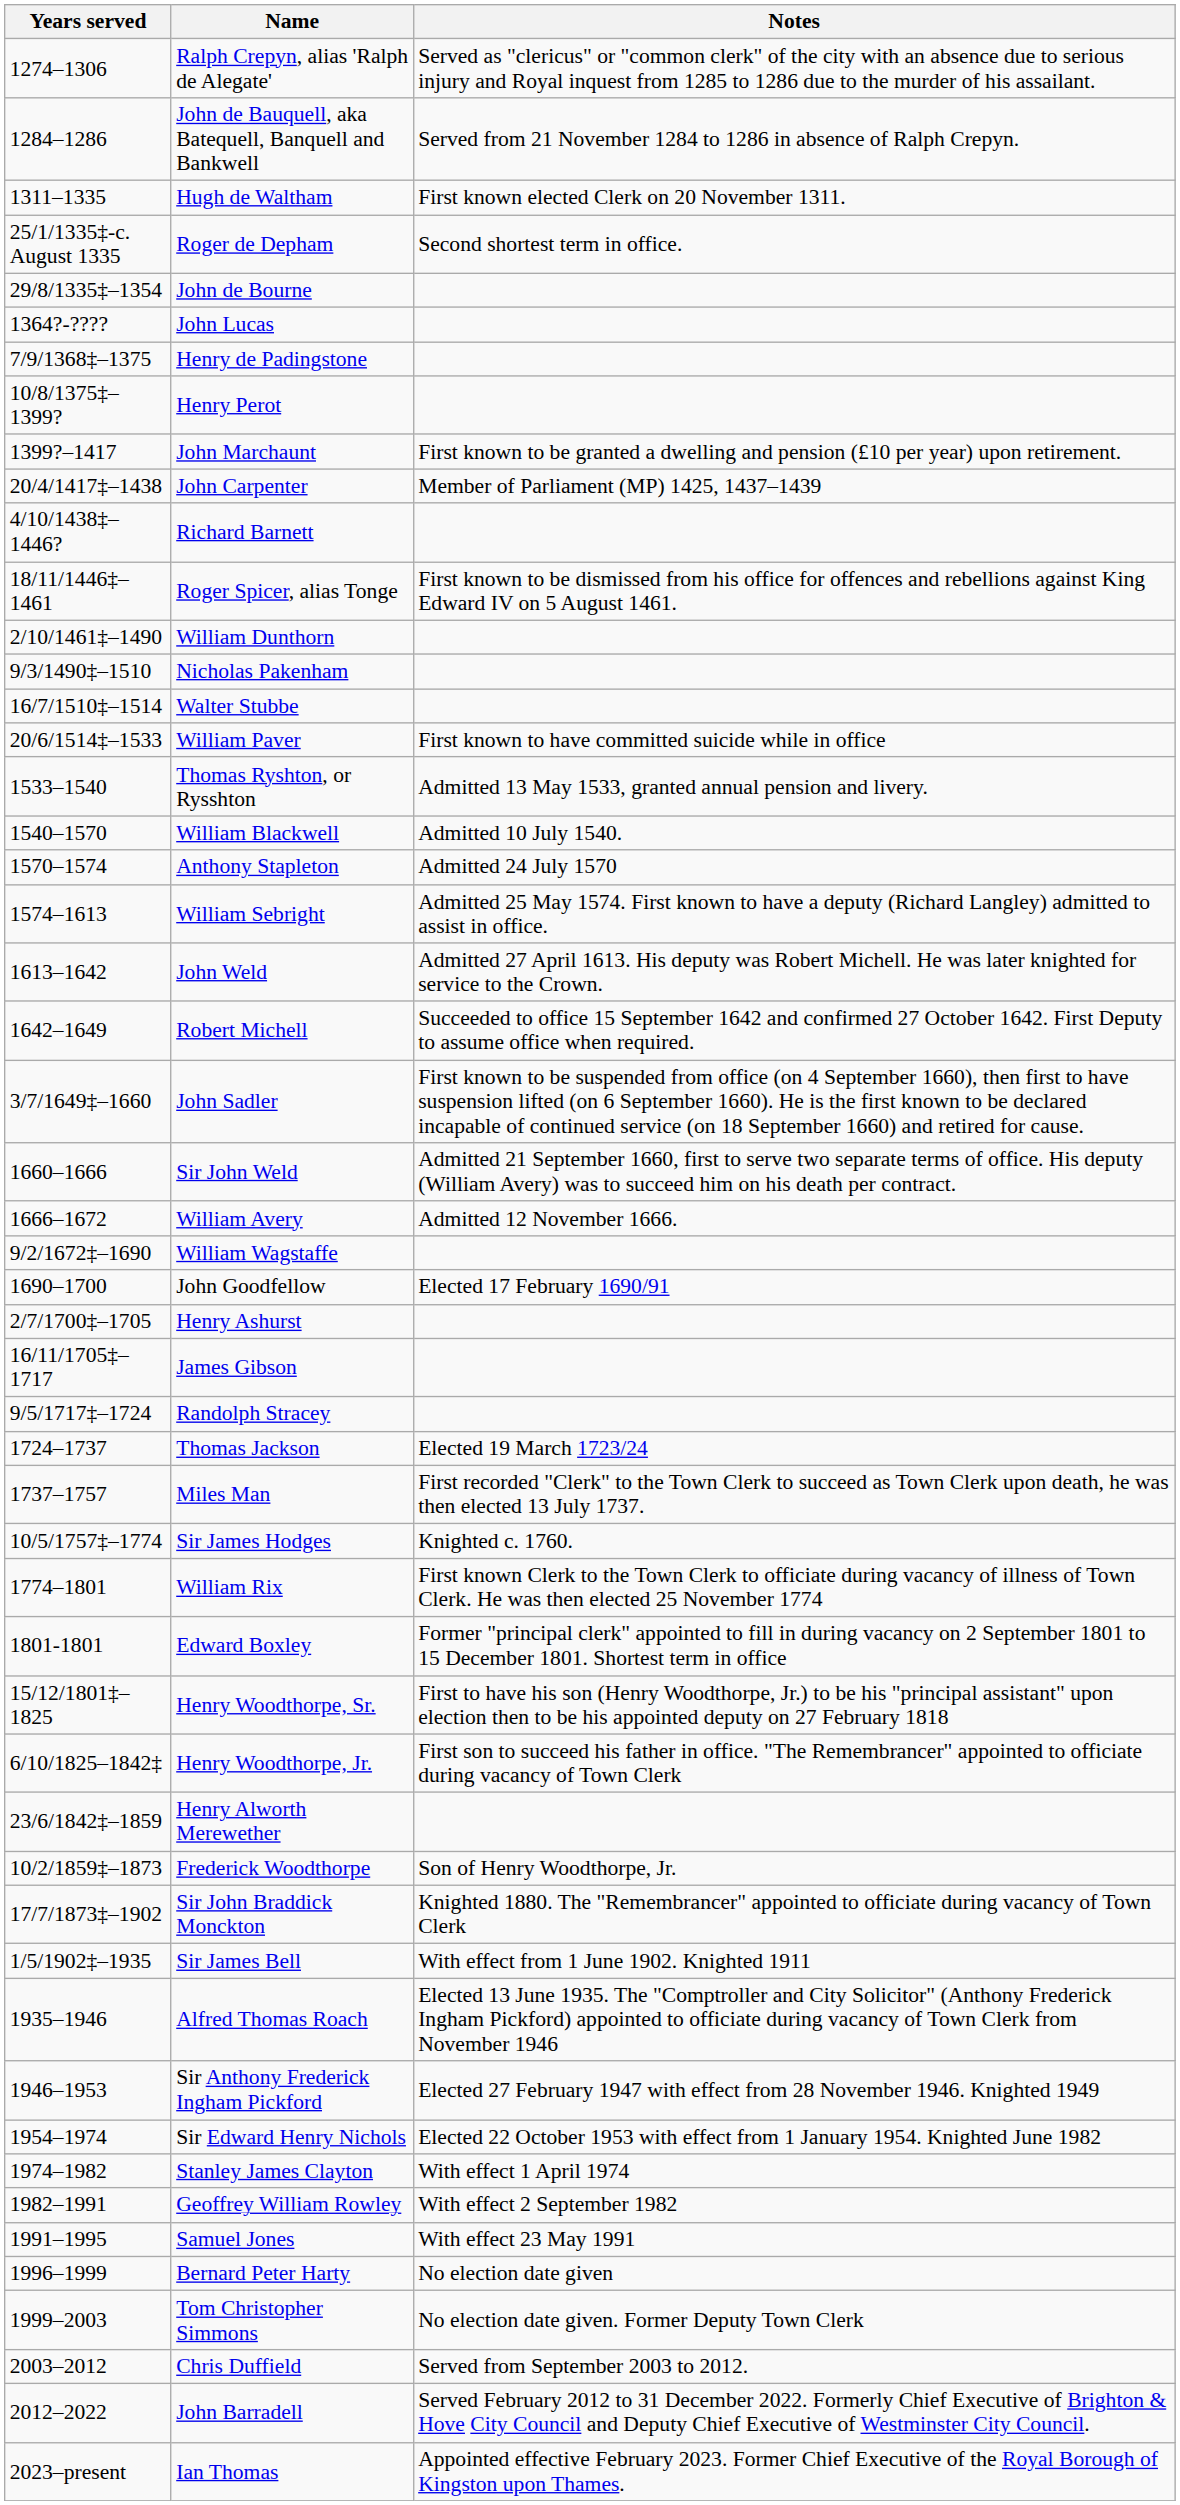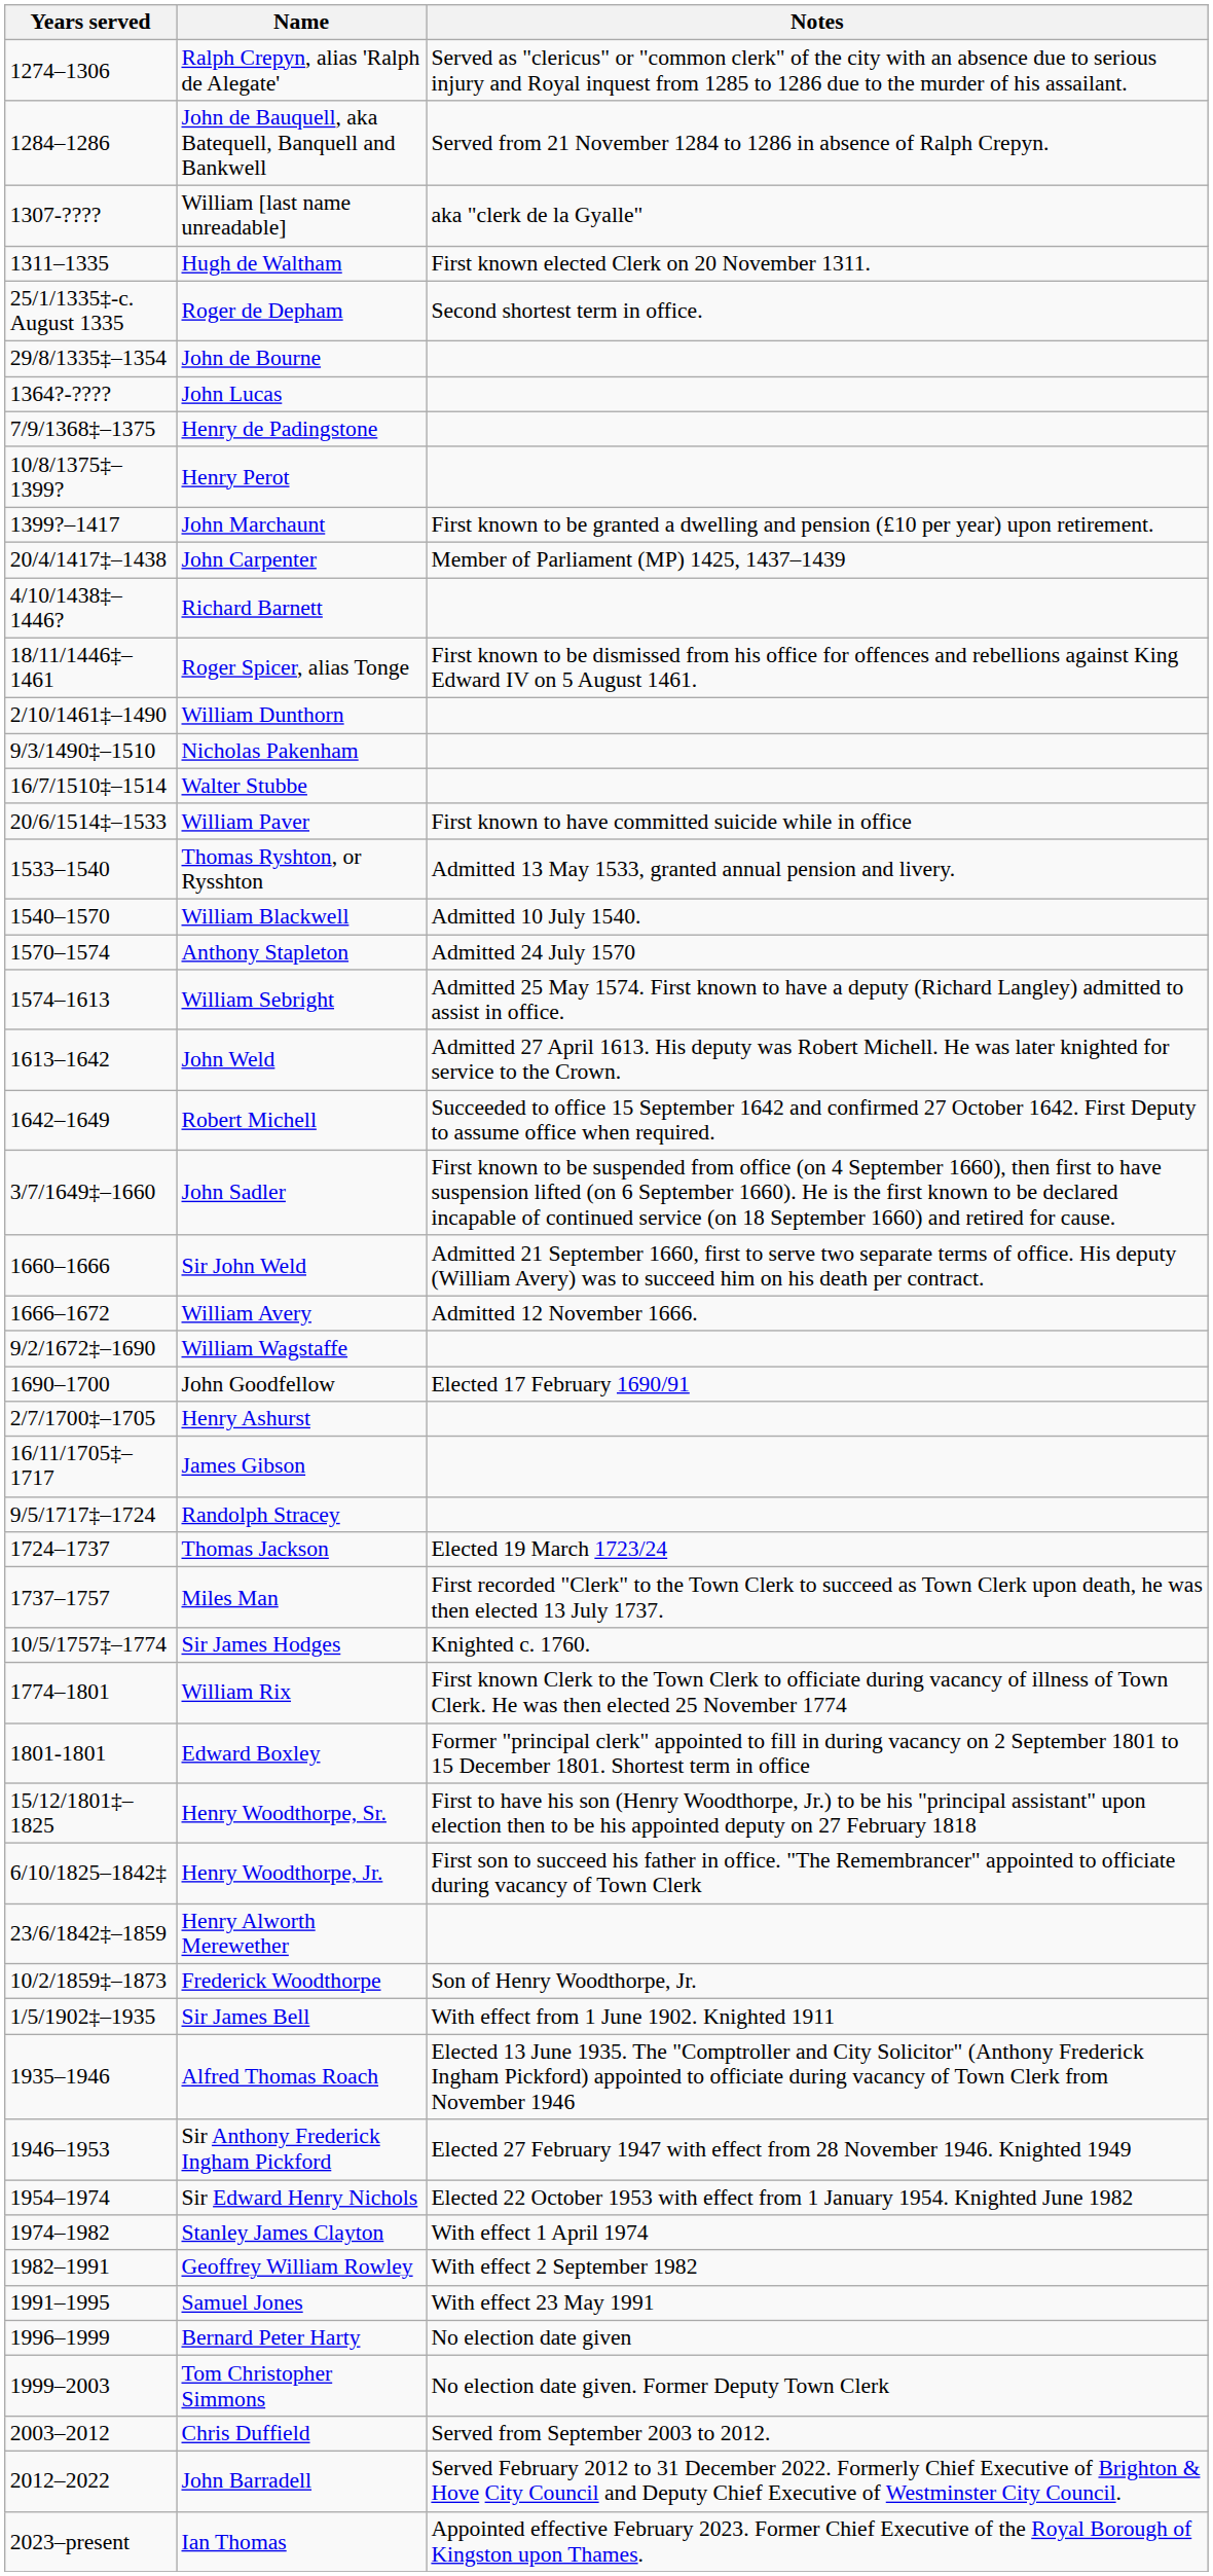 <table class="wikitable">
 <tr>
 <th>Years served</th>
 <th>Name</th>
 <th>Notes</th>
 </tr>
 <tr>
 <td>1274–1306</td>
 <td><a href='#'>Ralph Crepyn</a>, alias 'Ralph de Alegate'</td>
 <td>Served as "clericus" or "common clerk" of the city with an absence due to serious injury and Royal inquest from 1285 to 1286 due to the murder of his assailant.</td>
 </tr>
 <tr>
 <td>1284–1286</td>
 <td><a href='#'>John de Bauquell</a>, aka Batequell, Banquell and Bankwell</td>
 <td>Served from 21 November 1284 to 1286 in absence of Ralph Crepyn.</td>
+</tr>
+<tr>
+<td>1307-????</td>
+<td>William [last name unreadable]</td>
+<td>aka "clerk de la Gyalle"</td>
 </tr>
 <tr>
 <td>1311–1335</td>
 <td><a href='#'>Hugh de Waltham</a></td>
 <td>First known elected Clerk on 20 November 1311.</td>
 </tr>
 <tr>
 <td>25/1/1335‡-c. August 1335</td>
 <td><a href='#'>Roger de Depham</a></td>
 <td>Second shortest term in office.</td>
 </tr>
 <tr>
 <td>29/8/1335‡–1354</td>
 <td><a href='#'>John de Bourne</a></td>
 <td></td>
 </tr>
 <tr>
 <td>1364?-????</td>
 <td><a href='#'>John Lucas</a></td>
 <td></td>
 </tr>
 <tr>
 <td>7/9/1368‡–1375</td>
 <td><a href='#'>Henry de Padingstone</a></td>
 <td></td>
 </tr>
 <tr>
 <td>10/8/1375‡–1399?</td>
 <td><a href='#'>Henry Perot</a></td>
 <td></td>
 </tr>
 <tr>
 <td>1399?–1417</td>
 <td><a href='#'>John Marchaunt</a></td>
 <td>First known to be granted a dwelling and pension (£10 per year) upon retirement.</td>
 </tr>
 <tr>
 <td>20/4/1417‡–1438</td>
 <td><a href='#'>John Carpenter</a></td>
 <td>Member of Parliament (MP) 1425, 1437–1439</td>
 </tr>
 <tr>
 <td>4/10/1438‡–1446?</td>
 <td><a href='#'>Richard Barnett</a></td>
 <td></td>
 </tr>
 <tr>
 <td>18/11/1446‡–1461</td>
 <td><a href='#'>Roger Spicer</a>, alias Tonge</td>
 <td>First known to be dismissed from his office for offences and rebellions against King Edward IV on 5 August 1461.</td>
 </tr>
 <tr>
 <td>2/10/1461‡–1490</td>
 <td><a href='#'>William Dunthorn</a></td>
 <td></td>
 </tr>
 <tr>
 <td>9/3/1490‡–1510</td>
 <td><a href='#'>Nicholas Pakenham</a></td>
 <td></td>
 </tr>
 <tr>
 <td>16/7/1510‡–1514</td>
 <td><a href='#'>Walter Stubbe</a></td>
 <td></td>
 </tr>
 <tr>
 <td>20/6/1514‡–1533</td>
 <td><a href='#'>William Paver</a></td>
 <td>First known to have committed suicide while in office</td>
 </tr>
 <tr>
 <td>1533–1540</td>
 <td><a href='#'>Thomas Ryshton</a>, or Rysshton</td>
 <td>Admitted 13 May 1533, granted annual pension and livery.</td>
 </tr>
 <tr>
 <td>1540–1570</td>
 <td><a href='#'>William Blackwell</a></td>
 <td>Admitted 10 July 1540.</td>
 </tr>
 <tr>
 <td>1570–1574</td>
 <td><a href='#'>Anthony Stapleton</a></td>
 <td>Admitted 24 July 1570</td>
 </tr>
 <tr>
 <td>1574–1613</td>
 <td><a href='#'>William Sebright</a></td>
 <td>Admitted 25 May 1574. First known to have a deputy (Richard Langley) admitted to assist in office.</td>
 </tr>
 <tr>
 <td>1613–1642</td>
 <td><a href='#'>John Weld</a></td>
 <td>Admitted 27 April 1613. His deputy was Robert Michell. He was later knighted for service to the Crown.</td>
 </tr>
 <tr>
 <td>1642–1649</td>
 <td><a href='#'>Robert Michell</a></td>
 <td>Succeeded to office 15 September 1642 and confirmed 27 October 1642. First Deputy to assume office when required.</td>
 </tr>
 <tr>
 <td>3/7/1649‡–1660</td>
 <td><a href='#'>John Sadler</a></td>
 <td>First known to be suspended from office (on 4 September 1660), then first to have suspension lifted (on 6 September 1660). He is the first known to be declared incapable of continued service (on 18 September 1660) and retired for cause.</td>
 </tr>
 <tr>
 <td>1660–1666</td>
 <td><a href='#'>Sir John Weld</a></td>
 <td>Admitted 21 September 1660, first to serve two separate terms of office. His deputy (William Avery) was to succeed him on his death per contract.</td>
 </tr>
 <tr>
 <td>1666–1672</td>
 <td><a href='#'>William Avery</a></td>
 <td>Admitted 12 November 1666.</td>
 </tr>
 <tr>
 <td>9/2/1672‡–1690</td>
 <td><a href='#'>William Wagstaffe</a></td>
 <td></td>
 </tr>
 <tr>
 <td>1690–1700</td>
 <td>John Goodfellow</td>
 <td>Elected 17 February <a href='#'>1690/91</a></td>
 </tr>
 <tr>
 <td>2/7/1700‡–1705</td>
 <td><a href='#'>Henry Ashurst</a></td>
 <td></td>
 </tr>
 <tr>
 <td>16/11/1705‡–1717</td>
 <td><a href='#'>James Gibson</a></td>
 <td></td>
 </tr>
 <tr>
 <td>9/5/1717‡–1724</td>
 <td><a href='#'>Randolph Stracey</a></td>
 <td></td>
 </tr>
 <tr>
 <td>1724–1737</td>
 <td><a href='#'>Thomas Jackson</a></td>
 <td>Elected 19 March <a href='#'>1723/24</a></td>
 </tr>
 <tr>
 <td>1737–1757</td>
 <td><a href='#'>Miles Man</a></td>
 <td>First recorded "Clerk" to the Town Clerk to succeed as Town Clerk upon death, he was then elected 13 July 1737.</td>
 </tr>
 <tr>
 <td>10/5/1757‡–1774</td>
 <td><a href='#'>Sir James Hodges</a></td>
 <td>Knighted c. 1760.</td>
 </tr>
 <tr>
 <td>1774–1801</td>
 <td><a href='#'>William Rix</a></td>
 <td>First known Clerk to the Town Clerk to officiate during vacancy of illness of Town Clerk. He was then elected 25 November 1774</td>
 </tr>
 <tr>
 <td>1801-1801</td>
 <td><a href='#'>Edward Boxley</a></td>
 <td>Former "principal clerk" appointed to fill in during vacancy on 2 September 1801 to 15 December 1801. Shortest term in office</td>
 </tr>
 <tr>
 <td>15/12/1801‡–1825</td>
 <td><a href='#'>Henry Woodthorpe, Sr.</a></td>
 <td>First to have his son (Henry Woodthorpe, Jr.) to be his "principal assistant" upon election then to be his appointed deputy on 27 February 1818</td>
 </tr>
 <tr>
 <td>6/10/1825–1842‡</td>
 <td><a href='#'>Henry Woodthorpe, Jr.</a></td>
 <td>First son to succeed his father in office. "The Remembrancer" appointed to officiate during vacancy of Town Clerk</td>
 </tr>
 <tr>
 <td>23/6/1842‡–1859</td>
 <td><a href='#'>Henry Alworth Merewether</a></td>
 <td></td>
 </tr>
 <tr>
 <td>10/2/1859‡–1873</td>
 <td><a href='#'>Frederick Woodthorpe</a></td>
 <td>Son of Henry Woodthorpe, Jr.</td>
 </tr>
 <tr>
-<td>17/7/1873‡–1902</td>
-<td><a href='#'>Sir John Braddick Monckton</a></td>
-<td>Knighted 1880.  The "Remembrancer" appointed to officiate during vacancy of Town Clerk</td>
-</tr>
-<tr>
 <td>1/5/1902‡–1935</td>
 <td><a href='#'>Sir James Bell</a></td>
 <td>With effect from 1 June 1902. Knighted 1911</td>
 </tr>
 <tr>
 <td>1935–1946</td>
 <td><a href='#'>Alfred Thomas Roach</a></td>
 <td>Elected 13 June 1935. The "Comptroller and City Solicitor" (Anthony Frederick Ingham Pickford) appointed to officiate during vacancy of Town Clerk from November 1946</td>
 </tr>
 <tr>
 <td>1946–1953</td>
 <td>Sir <a href='#'>Anthony Frederick Ingham Pickford</a></td>
 <td>Elected 27 February 1947 with effect from 28 November 1946. Knighted 1949</td>
 </tr>
 <tr>
 <td>1954–1974</td>
 <td>Sir <a href='#'>Edward Henry Nichols</a></td>
 <td>Elected 22 October 1953 with effect from 1 January 1954. Knighted June 1982</td>
 </tr>
 <tr>
 <td>1974–1982</td>
 <td><a href='#'>Stanley James Clayton</a></td>
 <td>With effect 1 April 1974</td>
 </tr>
 <tr>
 <td>1982–1991</td>
 <td><a href='#'>Geoffrey William Rowley</a></td>
 <td>With effect 2 September 1982</td>
 </tr>
 <tr>
 <td>1991–1995</td>
 <td><a href='#'>Samuel Jones</a></td>
 <td>With effect 23 May 1991</td>
 </tr>
 <tr>
 <td>1996–1999</td>
 <td><a href='#'>Bernard Peter Harty</a></td>
 <td>No election date given</td>
 </tr>
 <tr>
 <td>1999–2003</td>
 <td><a href='#'>Tom Christopher Simmons</a></td>
 <td>No election date given. Former Deputy Town Clerk</td>
 </tr>
 <tr>
 <td>2003–2012</td>
 <td><a href='#'>Chris Duffield</a></td>
 <td>Served from September 2003 to 2012.</td>
 </tr>
 <tr>
 <td>2012–2022</td>
 <td><a href='#'>John Barradell</a></td>
 <td>Served February 2012 to 31 December 2022. Formerly Chief Executive of <a href='#'>Brighton & Hove</a> <a href='#'>City Council</a> and Deputy Chief Executive of <a href='#'>Westminster City Council</a>.</td>
 </tr>
 <tr>
 <td>2023–present</td>
 <td><a href='#'>Ian Thomas</a></td>
 <td>Appointed effective February 2023. Former Chief Executive of the <a href='#'>Royal Borough of Kingston upon Thames</a>.</td>
 </tr>
 </table>
